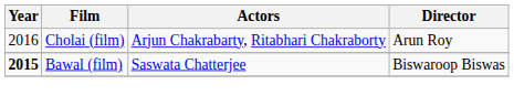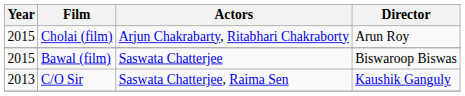 <table class="wikitable sortable">
 <tr>
 <th>Year</th>
 <th>Film</th>
 <th>Actors</th>
 <th>Director</th>
 </tr>
 <tr>
-<td>2016</td>
+<td>2015</td>
 <td><a href='#'>Cholai (film)</a></td>
 <td><a href='#'>Arjun Chakrabarty</a>, <a href='#'>Ritabhari Chakraborty</a></td>
 <td>Arun Roy</td>
 </tr>
 <tr>
 </tr>
 <tr>
-<td><strong>2015</strong></td>
+<td>2015</td>
 <td><a href='#'>Bawal (film)</a></td>
 <td><a href='#'>Saswata Chatterjee</a></td>
 <td>Biswaroop Biswas</td>
 </tr>
 <tr>
+<td>2013</td>
+<td><a href='#'>C/O Sir</a></td>
+<td><a href='#'>Saswata Chatterjee</a>, <a href='#'>Raima Sen</a></td>
+<td><a href='#'>Kaushik Ganguly</a></td>
+</tr>
+<tr>
 </tr>
 </table>
